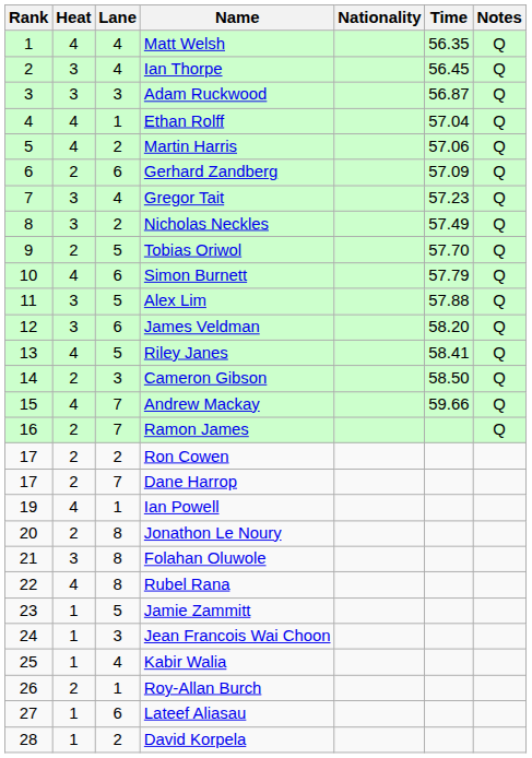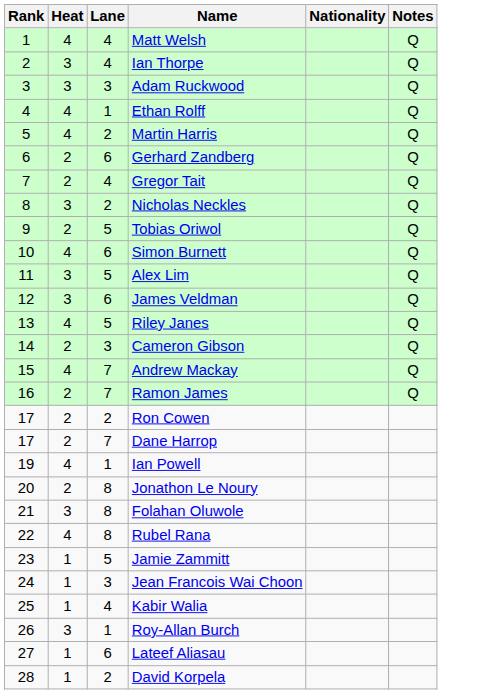 <table class="wikitable sortable" style="text-align:center">
 <tr>
 <th>Rank</th>
 <th>Heat</th>
 <th>Lane</th>
 <th>Name</th>
 <th>Nationality</th>
-<th>Time</th>
 <th>Notes</th>
 </tr>
 <tr bgcolor=ccffcc>
 <td>1</td>
 <td>4</td>
 <td>4</td>
 <td align=left><a href='#'>Matt Welsh</a></td>
 <td align=left></td>
-<td>56.35</td>
 <td>Q</td>
 </tr>
 <tr bgcolor=ccffcc>
 <td>2</td>
 <td>3</td>
 <td>4</td>
 <td align=left><a href='#'>Ian Thorpe</a></td>
 <td align=left></td>
-<td>56.45</td>
 <td>Q</td>
 </tr>
 <tr bgcolor=ccffcc>
 <td>3</td>
 <td>3</td>
 <td>3</td>
 <td align=left><a href='#'>Adam Ruckwood</a></td>
 <td align=left></td>
-<td>56.87</td>
 <td>Q</td>
 </tr>
 <tr bgcolor=ccffcc>
 <td>4</td>
 <td>4</td>
 <td>1</td>
 <td align=left><a href='#'>Ethan Rolff</a></td>
 <td align=left></td>
-<td>57.04</td>
 <td>Q</td>
 </tr>
 <tr bgcolor=ccffcc>
 <td>5</td>
 <td>4</td>
 <td>2</td>
 <td align=left><a href='#'>Martin Harris</a></td>
 <td align=left></td>
-<td>57.06</td>
 <td>Q</td>
 </tr>
 <tr bgcolor=ccffcc>
 <td>6</td>
 <td>2</td>
 <td>6</td>
 <td align=left><a href='#'>Gerhard Zandberg</a></td>
 <td align=left></td>
-<td>57.09</td>
 <td>Q</td>
 </tr>
 <tr bgcolor=ccffcc>
 <td>7</td>
-<td>3</td>
+<td>2</td>
 <td>4</td>
 <td align=left><a href='#'>Gregor Tait</a></td>
 <td align=left></td>
-<td>57.23</td>
 <td>Q</td>
 </tr>
 <tr bgcolor=ccffcc>
 <td>8</td>
 <td>3</td>
 <td>2</td>
 <td align=left><a href='#'>Nicholas Neckles</a></td>
 <td align=left></td>
-<td>57.49</td>
 <td>Q</td>
 </tr>
 <tr bgcolor=ccffcc>
 <td>9</td>
 <td>2</td>
 <td>5</td>
 <td align=left><a href='#'>Tobias Oriwol</a></td>
 <td align=left></td>
-<td>57.70</td>
 <td>Q</td>
 </tr>
 <tr bgcolor=ccffcc>
 <td>10</td>
 <td>4</td>
 <td>6</td>
 <td align=left><a href='#'>Simon Burnett</a></td>
 <td align=left></td>
-<td>57.79</td>
 <td>Q</td>
 </tr>
 <tr bgcolor=ccffcc>
 <td>11</td>
 <td>3</td>
 <td>5</td>
 <td align=left><a href='#'>Alex Lim</a></td>
 <td align=left></td>
-<td>57.88</td>
 <td>Q</td>
 </tr>
 <tr bgcolor=ccffcc>
 <td>12</td>
 <td>3</td>
 <td>6</td>
 <td align=left><a href='#'>James Veldman</a></td>
 <td align=left></td>
-<td>58.20</td>
 <td>Q</td>
 </tr>
 <tr bgcolor=ccffcc>
 <td>13</td>
 <td>4</td>
 <td>5</td>
 <td align=left><a href='#'>Riley Janes</a></td>
 <td align=left></td>
-<td>58.41</td>
 <td>Q</td>
 </tr>
 <tr bgcolor=ccffcc>
 <td>14</td>
 <td>2</td>
 <td>3</td>
 <td align=left><a href='#'>Cameron Gibson</a></td>
 <td align=left></td>
-<td>58.50</td>
 <td>Q</td>
 </tr>
 <tr bgcolor=ccffcc>
 <td>15</td>
 <td>4</td>
 <td>7</td>
 <td align=left><a href='#'>Andrew Mackay</a></td>
 <td align=left></td>
-<td>59.66</td>
 <td>Q</td>
 </tr>
 <tr bgcolor=ccffcc>
 <td>16</td>
 <td>2</td>
 <td>7</td>
 <td align=left><a href='#'>Ramon James</a></td>
 <td align=left></td>
-<td></td>
 <td>Q</td>
 </tr>
 <tr>
 <td>17</td>
 <td>2</td>
 <td>2</td>
 <td align=left><a href='#'>Ron Cowen</a></td>
 <td align=left></td>
 <td></td>
-<td></td>
 </tr>
 <tr>
 <td>17</td>
 <td>2</td>
 <td>7</td>
 <td align=left><a href='#'>Dane Harrop</a></td>
 <td align=left></td>
-<td></td>
 <td></td>
 </tr>
 <tr>
 <td>19</td>
 <td>4</td>
 <td>1</td>
 <td align=left><a href='#'>Ian Powell</a></td>
 <td align=left></td>
 <td></td>
-<td></td>
 </tr>
 <tr>
 <td>20</td>
 <td>2</td>
 <td>8</td>
 <td align=left><a href='#'>Jonathon Le Noury</a></td>
 <td align=left></td>
-<td></td>
 <td></td>
 </tr>
 <tr>
 <td>21</td>
 <td>3</td>
 <td>8</td>
 <td align=left><a href='#'>Folahan Oluwole</a></td>
 <td align=left></td>
 <td></td>
-<td></td>
 </tr>
 <tr>
 <td>22</td>
 <td>4</td>
 <td>8</td>
 <td align=left><a href='#'>Rubel Rana</a></td>
 <td align=left></td>
-<td></td>
 <td></td>
 </tr>
 <tr>
 <td>23</td>
 <td>1</td>
 <td>5</td>
 <td align=left><a href='#'>Jamie Zammitt</a></td>
 <td align=left></td>
 <td></td>
-<td></td>
 </tr>
 <tr>
 <td>24</td>
 <td>1</td>
 <td>3</td>
 <td align=left><a href='#'>Jean Francois Wai Choon</a></td>
 <td align=left></td>
-<td></td>
 <td></td>
 </tr>
 <tr>
 <td>25</td>
 <td>1</td>
 <td>4</td>
 <td align=left><a href='#'>Kabir Walia</a></td>
 <td align=left></td>
 <td></td>
-<td></td>
 </tr>
 <tr>
 <td>26</td>
-<td>2</td>
+<td>3</td>
 <td>1</td>
 <td align=left><a href='#'>Roy-Allan Burch</a></td>
 <td align=left></td>
-<td></td>
 <td></td>
 </tr>
 <tr>
 <td>27</td>
 <td>1</td>
 <td>6</td>
 <td align=left><a href='#'>Lateef Aliasau</a></td>
 <td align=left></td>
 <td></td>
-<td></td>
 </tr>
 <tr>
 <td>28</td>
 <td>1</td>
 <td>2</td>
 <td align=left><a href='#'>David Korpela</a></td>
 <td align=left></td>
 <td></td>
-<td></td>
 </tr>
 </table>
